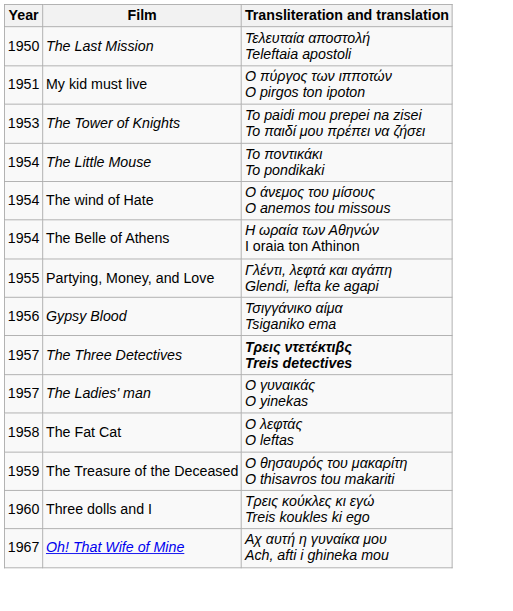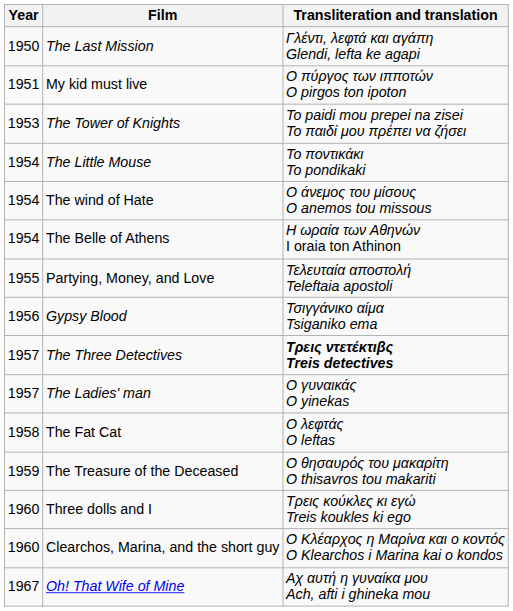 <table class="wikitable">
 <tr>
 <th>Year</th>
 <th>Film</th>
 <th>Transliteration and translation</th>
 </tr>
 <tr>
 <td>1950</td>
 <td><em>The Last Mission</em></td>
-<td><em>Τελευταία αποστολή</em><br><em>Teleftaia apostoli</em></td>
+<td><em>Γλέντι, λεφτά και αγάπη</em>  <br> <em>Glendi, lefta ke agapi</em></td>
 </tr>
 <tr>
 <td>1951</td>
 <td>My kid must live</td>
 <td><em>Ο πύργος των ιπποτών</em><br><em>O pirgos ton ipoton</em></td>
 </tr>
 <tr>
 <td>1953</td>
 <td><em>The Tower of Knights</em></td>
 <td><em>To paidi mou prepei na zisei</em> <br>  <em>Το παιδί μου πρέπει να ζήσει</em></td>
 </tr>
 <tr>
 <td>1954</td>
 <td><em>The Little Mouse</em></td>
 <td><em>Το ποντικάκι</em><br><em>To pondikaki</em></td>
 </tr>
 <tr>
 <td>1954</td>
 <td>The wind of Hate</td>
 <td><em>Ο άνεμος του μίσους</em> <br> <em>O anemos tou missous</em></td>
 </tr>
 <tr>
 <td>1954</td>
 <td>The Belle of Athens</td>
 <td><em>Η ωραία των Αθηνών</em>  <br> I oraia ton Athinon</td>
 </tr>
 <tr>
 <td>1955</td>
 <td>Partying, Money, and Love</td>
-<td><em>Γλέντι, λεφτά και αγάπη</em>  <br> <em>Glendi, lefta ke agapi</em></td>
+<td><em>Τελευταία αποστολή</em><br><em>Teleftaia apostoli</em></td>
 </tr>
 <tr>
 <td>1956</td>
 <td><em>Gypsy Blood</em></td>
 <td><em>Τσιγγάνικο αίμα</em><br><em>Tsiganiko ema</em></td>
 </tr>
 <tr>
 <td>1957</td>
 <td><em>The Three Detectives </em></td>
 <td><strong><em>Τρεις ντετέκτιβς</em><br><em>Treis detectives</em></strong></td>
 </tr>
 <tr>
 <td>1957</td>
 <td><em>The Ladies' man</em></td>
 <td><em>Ο γυναικάς</em><br><em>O yinekas</em></td>
 </tr>
 <tr>
 <td>1958</td>
 <td>The Fat Cat</td>
 <td><em>Ο λεφτάς</em><br><em>O leftas</em></td>
 </tr>
 <tr>
 <td>1959</td>
 <td>The Treasure of the Deceased</td>
 <td><em>Ο θησαυρός του μακαρίτη</em> <br>  <em> O thisavros tou makariti</em></td>
 </tr>
 <tr>
 <td>1960</td>
 <td>Three dolls and I</td>
 <td><em>Τρεις κούκλες κι εγώ</em> <br>  <em>Treis koukles ki ego</em></td>
 </tr>
 <tr>
+<td>1960</td>
+<td>Clearchos, Marina, and the short guy</td>
+<td><em>Ο Κλέαρχος η Μαρίνα και ο κοντός  <br>O Klearchos i Marina kai o kondos</em></td>
+</tr>
+<tr>
 <td>1967</td>
 <td><em><a href='#'>Oh! That Wife of Mine</a></em></td>
 <td><em>Αχ αυτή η γυναίκα μου  <br> Ach, afti i ghineka mou</em></td>
 </tr>
 </table>
